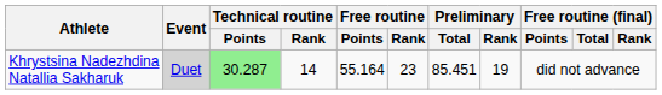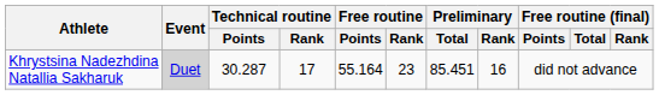 <table class="wikitable" style="font-size:90%">
 <tr>
 <th rowspan=2>Athlete</th>
 <th rowspan=2>Event</th>
 <th colspan=2>Technical routine</th>
 <th colspan=2>Free routine</th>
 <th colspan=2>Preliminary</th>
 <th colspan=3>Free routine (final)</th>
 </tr>
 <tr style="font-size:95%">
 <th>Points</th>
 <th>Rank</th>
 <th>Points</th>
 <th>Rank</th>
 <th>Total</th>
 <th>Rank</th>
 <th>Points</th>
 <th>Total</th>
 <th>Rank</th>
 </tr>
 <tr align=center>
 <td align=left><a href='#'>Khrystsina Nadezhdina</a><br><a href='#'>Natallia Sakharuk</a></td>
 <td style="background: lightgrey;"><a href='#'>Duet</a></td>
-<td style="background: lightgreen;">30.287</td>
-<td>14</td>
+<td>30.287</td>
+<td>17</td>
 <td>55.164</td>
 <td>23</td>
 <td>85.451</td>
-<td>19</td>
+<td>16</td>
 <td colspan=3>did not advance</td>
 </tr>
 </table>
